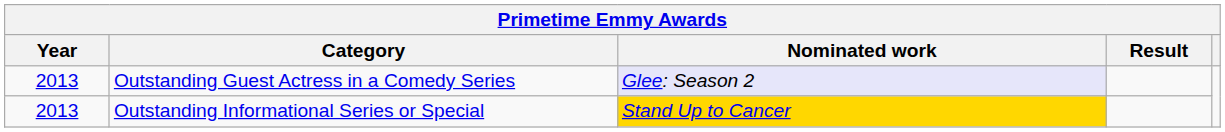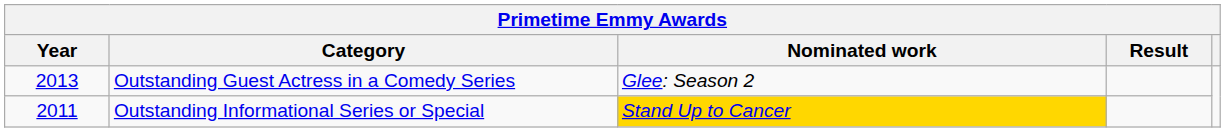 <table class=wikitable>
 <tr>
 <th colspan="5"><a href='#'>Primetime Emmy Awards</a></th>
 </tr>
 <tr>
 <th scope="col" style="width:5em;">Year</th>
 <th scope="col" style="width:26em;">Category</th>
 <th scope="col" style="width:25em;">Nominated work</th>
 <th scope="col" style="width:5em;">Result</th>
 <th></th>
 </tr>
 <tr>
 <td style="text-align:center;"><a href='#'>2013</a></td>
 <td><a href='#'>Outstanding Guest Actress in a Comedy Series</a></td>
-<td style="background: lavender;"><em><a href='#'>Glee</a>: Season 2</em></td>
+<td><em><a href='#'>Glee</a>: Season 2</em></td>
 <td></td>
 <td style="text-align:center;" rowspan="2"></td>
 </tr>
 <tr>
-<td style="text-align:center;"><a href='#'>2013</a></td>
+<td style="text-align:center;"><a href='#'>2011</a></td>
 <td><a href='#'>Outstanding Informational Series or Special</a></td>
 <td style="background: gold;"><em><a href='#'>Stand Up to Cancer</a></em></td>
 <td></td>
 </tr>
 </table>
